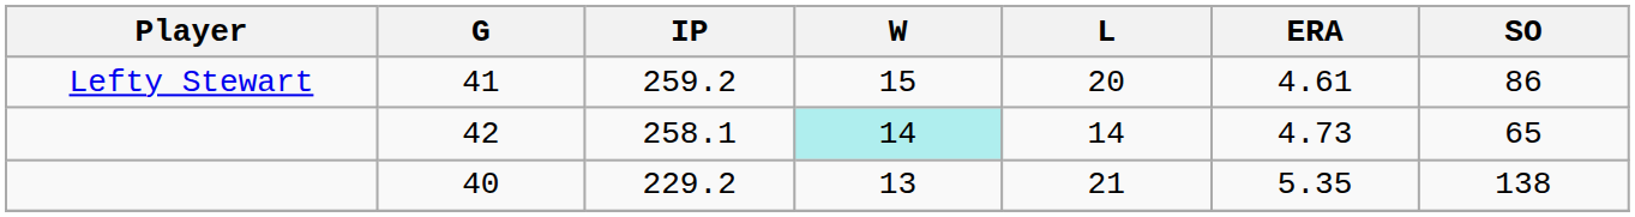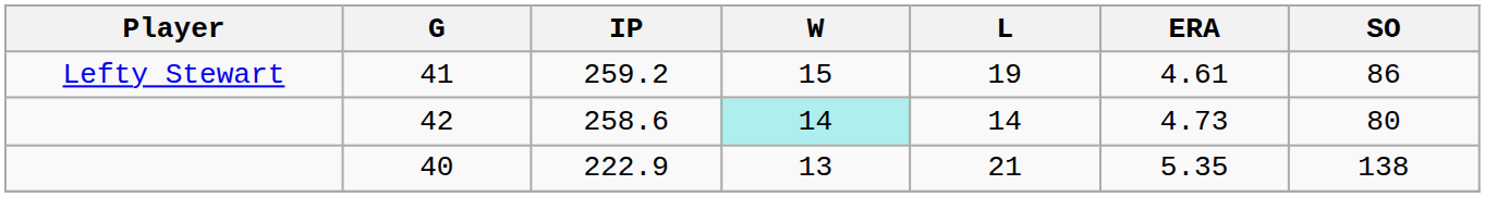 <table class="wikitable sortable">
 <tr>
 <th bgcolor="#DDDDFF" width="16%">Player</th>
 <th bgcolor="#DDDDFF" width="9%">G</th>
 <th bgcolor="#DDDDFF" width="9%">IP</th>
 <th bgcolor="#DDDDFF" width="9%">W</th>
 <th bgcolor="#DDDDFF" width="9%">L</th>
 <th bgcolor="#DDDDFF" width="9%">ERA</th>
 <th bgcolor="#DDDDFF" width="9%">SO</th>
 </tr>
 <tr align="center">
 <td><a href='#'>Lefty Stewart</a></td>
 <td>41</td>
 <td>259.2</td>
 <td>15</td>
-<td>20</td>
+<td>19</td>
 <td>4.61</td>
 <td>86</td>
 </tr>
 <tr align=center>
 <td></td>
 <td>42</td>
-<td>258.1</td>
+<td>258.6</td>
 <td style="background: paleturquoise;">14</td>
 <td>14</td>
 <td>4.73</td>
-<td>65</td>
+<td>80</td>
 </tr>
 <tr align="center">
 <td></td>
 <td>40</td>
-<td>229.2</td>
+<td>222.9</td>
 <td>13</td>
 <td>21</td>
 <td>5.35</td>
 <td>138</td>
 </tr>
 <tr align="center">
 </tr>
 </table>
